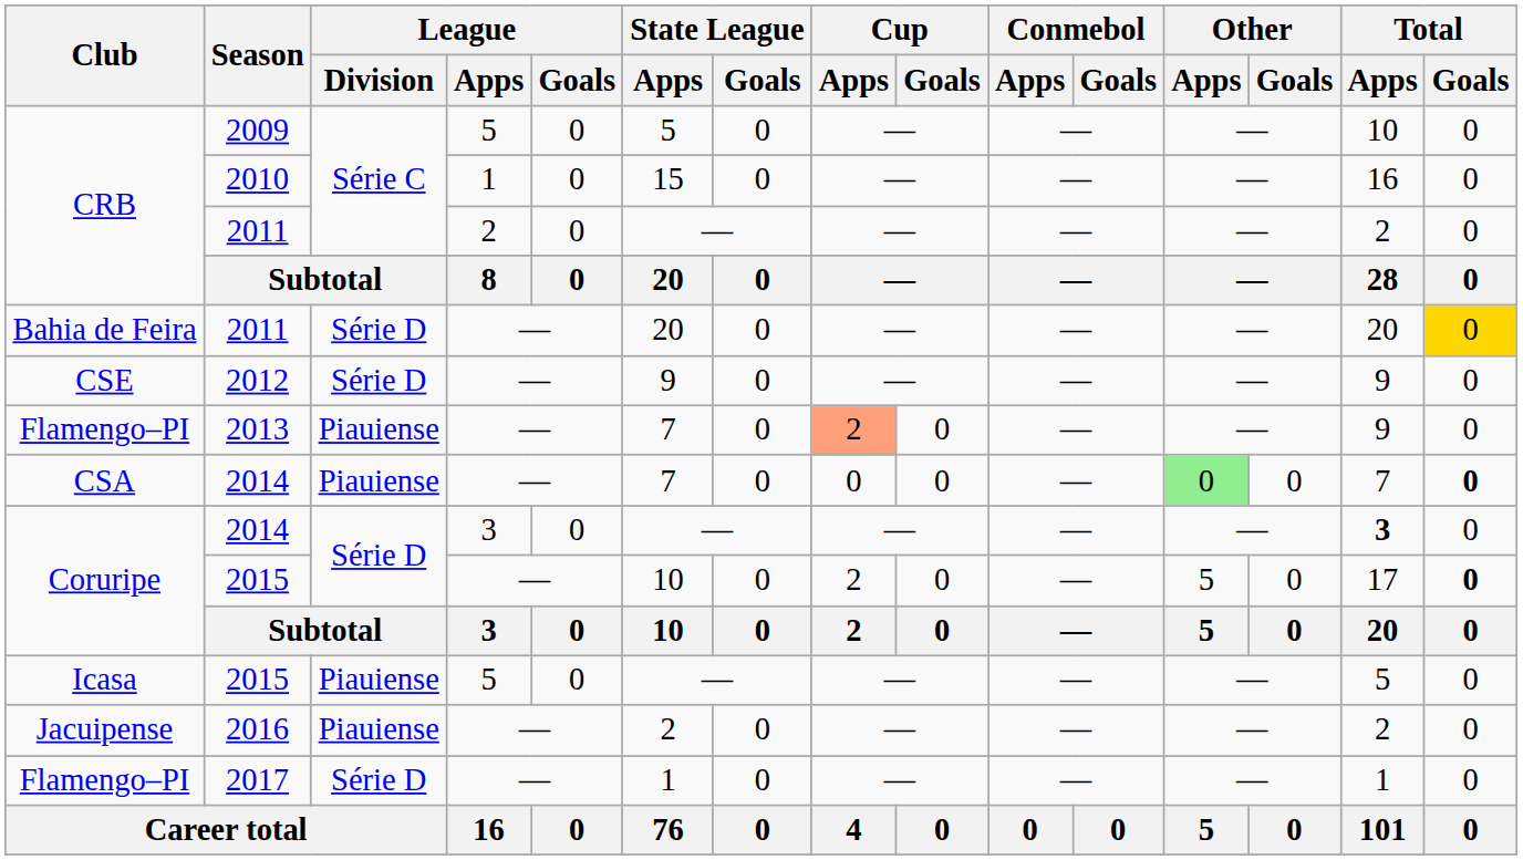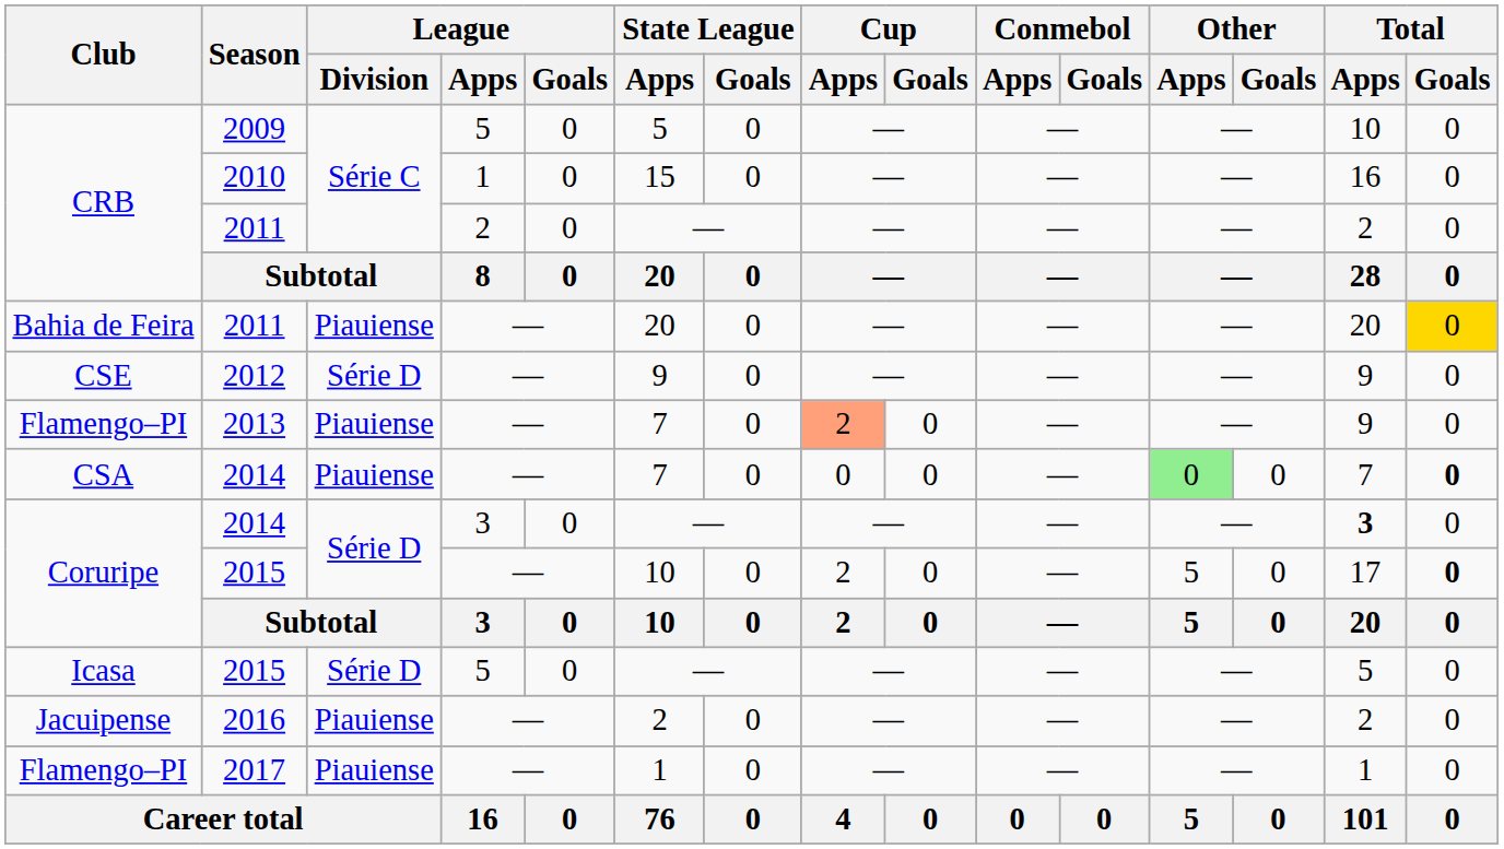 <table class="wikitable" style="text-align: center;">
 <tr>
 <th rowspan="2">Club</th>
 <th rowspan="2">Season</th>
 <th colspan="3">League</th>
 <th colspan="2">State League</th>
 <th colspan="2">Cup</th>
 <th colspan="2">Conmebol</th>
 <th colspan="2">Other</th>
 <th colspan="2">Total</th>
 </tr>
 <tr>
 <th>Division</th>
 <th>Apps</th>
 <th>Goals</th>
 <th>Apps</th>
 <th>Goals</th>
 <th>Apps</th>
 <th>Goals</th>
 <th>Apps</th>
 <th>Goals</th>
 <th>Apps</th>
 <th>Goals</th>
 <th>Apps</th>
 <th>Goals</th>
 </tr>
 <tr>
 <td rowspan=4 valign="center"><a href='#'>CRB</a></td>
 <td><a href='#'>2009</a></td>
 <td rowspan=3><a href='#'>Série C</a></td>
 <td>5</td>
 <td>0</td>
 <td>5</td>
 <td>0</td>
 <td colspan="2">—</td>
 <td colspan="2">—</td>
 <td colspan="2">—</td>
 <td>10</td>
 <td>0</td>
 </tr>
 <tr>
 <td><a href='#'>2010</a></td>
 <td>1</td>
 <td>0</td>
 <td>15</td>
 <td>0</td>
 <td colspan="2">—</td>
 <td colspan="2">—</td>
 <td colspan="2">—</td>
 <td>16</td>
 <td>0</td>
 </tr>
 <tr>
 <td><a href='#'>2011</a></td>
 <td>2</td>
 <td>0</td>
 <td colspan="2">—</td>
 <td colspan="2">—</td>
 <td colspan="2">—</td>
 <td colspan="2">—</td>
 <td>2</td>
 <td>0</td>
 </tr>
 <tr>
 <th colspan="2"><strong>Subtotal</strong></th>
 <th>8</th>
 <th>0</th>
 <th>20</th>
 <th>0</th>
 <th colspan="2">—</th>
 <th colspan="2">—</th>
 <th colspan="2">—</th>
 <th>28</th>
 <th>0</th>
 </tr>
 <tr>
 <td valign="center"><a href='#'>Bahia de Feira</a></td>
 <td><a href='#'>2011</a></td>
-<td><a href='#'>Série D</a></td>
+<td><a href='#'>Piauiense</a></td>
 <td colspan="2">—</td>
 <td>20</td>
 <td>0</td>
 <td colspan="2">—</td>
 <td colspan="2">—</td>
 <td colspan="2">—</td>
 <td>20</td>
 <td style="background: gold;">0</td>
 </tr>
 <tr>
 <td valign="center"><a href='#'>CSE</a></td>
 <td><a href='#'>2012</a></td>
 <td><a href='#'>Série D</a></td>
 <td colspan="2">—</td>
 <td>9</td>
 <td>0</td>
 <td colspan="2">—</td>
 <td colspan="2">—</td>
 <td colspan="2">—</td>
 <td>9</td>
 <td>0</td>
 </tr>
 <tr>
 <td valign="center"><a href='#'>Flamengo–PI</a></td>
 <td><a href='#'>2013</a></td>
 <td><a href='#'>Piauiense</a></td>
 <td colspan="2">—</td>
 <td>7</td>
 <td>0</td>
 <td style="background: lightsalmon;">2</td>
 <td>0</td>
 <td colspan="2">—</td>
 <td colspan="2">—</td>
 <td>9</td>
 <td>0</td>
 </tr>
 <tr>
 <td valign="center"><a href='#'>CSA</a></td>
 <td><a href='#'>2014</a></td>
 <td><a href='#'>Piauiense</a></td>
 <td colspan="2">—</td>
 <td>7</td>
 <td>0</td>
 <td>0</td>
 <td>0</td>
 <td colspan="2">—</td>
 <td style="background: lightgreen;">0</td>
 <td>0</td>
 <td>7</td>
 <td><strong>0</strong></td>
 </tr>
 <tr>
 <td rowspan=3 valign="center"><a href='#'>Coruripe</a></td>
 <td><a href='#'>2014</a></td>
 <td rowspan=2><a href='#'>Série D</a></td>
 <td>3</td>
 <td>0</td>
 <td colspan="2">—</td>
 <td colspan="2">—</td>
 <td colspan="2">—</td>
 <td colspan="2">—</td>
 <td><strong>3</strong></td>
 <td>0</td>
 </tr>
 <tr>
 <td><a href='#'>2015</a></td>
 <td colspan="2">—</td>
 <td>10</td>
 <td>0</td>
 <td>2</td>
 <td>0</td>
 <td colspan="2">—</td>
 <td>5</td>
 <td>0</td>
 <td>17</td>
 <td><strong>0</strong></td>
 </tr>
 <tr>
 <th colspan="2"><strong>Subtotal</strong></th>
 <th>3</th>
 <th>0</th>
 <th>10</th>
 <th>0</th>
 <th>2</th>
 <th>0</th>
 <th colspan="2">—</th>
 <th>5</th>
 <th>0</th>
 <th>20</th>
 <th>0</th>
 </tr>
 <tr>
 <td valign="center"><a href='#'>Icasa</a></td>
 <td><a href='#'>2015</a></td>
-<td><a href='#'>Piauiense</a></td>
+<td><a href='#'>Série D</a></td>
 <td>5</td>
 <td>0</td>
 <td colspan="2">—</td>
 <td colspan="2">—</td>
 <td colspan="2">—</td>
 <td colspan="2">—</td>
 <td>5</td>
 <td>0</td>
 </tr>
 <tr>
 <td valign="center"><a href='#'>Jacuipense</a></td>
 <td><a href='#'>2016</a></td>
 <td><a href='#'>Piauiense</a></td>
 <td colspan="2">—</td>
 <td>2</td>
 <td>0</td>
 <td colspan="2">—</td>
 <td colspan="2">—</td>
 <td colspan="2">—</td>
 <td>2</td>
 <td>0</td>
 </tr>
 <tr>
 <td valign="center"><a href='#'>Flamengo–PI</a></td>
 <td><a href='#'>2017</a></td>
-<td><a href='#'>Série D</a></td>
+<td><a href='#'>Piauiense</a></td>
 <td colspan="2">—</td>
 <td>1</td>
 <td>0</td>
 <td colspan="2">—</td>
 <td colspan="2">—</td>
 <td colspan="2">—</td>
 <td>1</td>
 <td>0</td>
 </tr>
 <tr>
 <th colspan="3"><strong>Career total</strong></th>
 <th>16</th>
 <th>0</th>
 <th>76</th>
 <th>0</th>
 <th>4</th>
 <th>0</th>
 <th>0</th>
 <th>0</th>
 <th>5</th>
 <th>0</th>
 <th>101</th>
 <th>0</th>
 </tr>
 </table>
